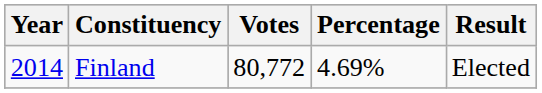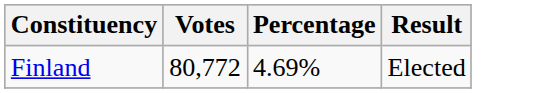 <table class="wikitable">
 <tr>
-<th>Year</th>
 <th>Constituency</th>
 <th>Votes</th>
 <th>Percentage</th>
 <th>Result</th>
 </tr>
 <tr>
-<td><a href='#'>2014</a></td>
 <td><a href='#'>Finland</a></td>
 <td>80,772</td>
 <td>4.69%</td>
 <td>Elected</td>
 </tr>
 </table>
